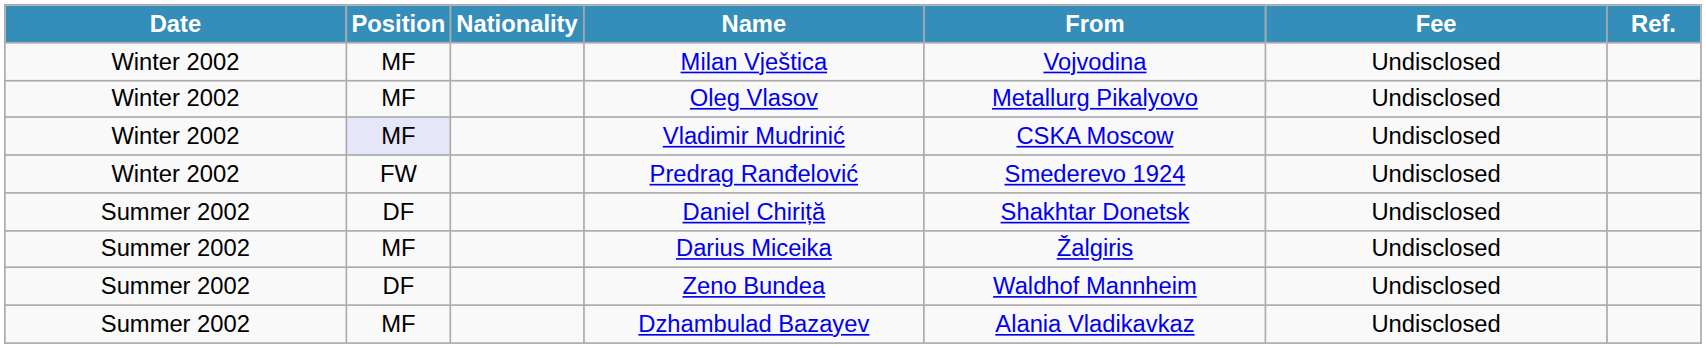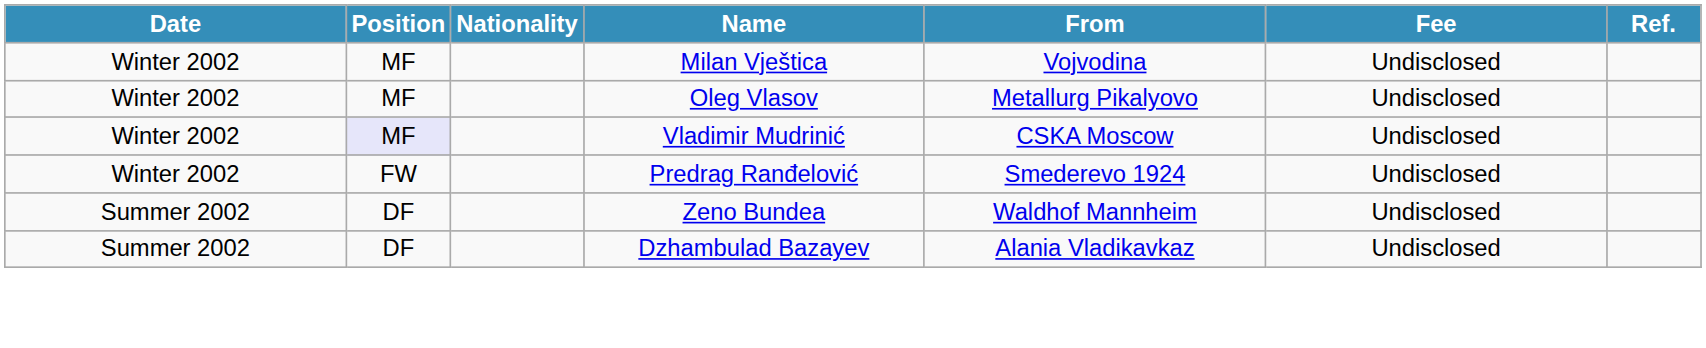 <table class="wikitable"  style="text-align:center; font-size:90%; ">
 <tr>
 <th style="background:#348EB9; color:white; width:200px;">Date</th>
 <th style="background:#348EB9; color:white; width:50px;">Position</th>
 <th style="background:#348EB9; color:white; width:50px;">Nationality</th>
 <th style="background:#348EB9; color:white; width:200px;">Name</th>
 <th style="background:#348EB9; color:white; width:200px;">From</th>
 <th style="background:#348EB9; color:white; width:200px;">Fee</th>
 <th style="background:#348EB9; color:white; width:50px;">Ref.</th>
 </tr>
 <tr>
 <td>Winter 2002</td>
 <td>MF</td>
 <td></td>
 <td><a href='#'>Milan Vještica</a></td>
 <td><a href='#'>Vojvodina</a></td>
 <td>Undisclosed</td>
 <td></td>
 </tr>
 <tr>
 <td>Winter 2002</td>
 <td>MF</td>
 <td></td>
 <td><a href='#'>Oleg Vlasov</a></td>
 <td><a href='#'>Metallurg Pikalyovo</a></td>
 <td>Undisclosed</td>
 <td></td>
 </tr>
 <tr>
 <td>Winter 2002</td>
 <td style="background: lavender;">MF</td>
 <td></td>
 <td><a href='#'>Vladimir Mudrinić</a></td>
 <td><a href='#'>CSKA Moscow</a></td>
 <td>Undisclosed</td>
 <td></td>
 </tr>
 <tr>
 <td>Winter 2002</td>
 <td>FW</td>
 <td></td>
 <td><a href='#'>Predrag Ranđelović</a></td>
 <td><a href='#'>Smederevo 1924</a></td>
 <td>Undisclosed</td>
 <td></td>
 </tr>
 <tr>
 <td>Summer 2002</td>
 <td>DF</td>
 <td></td>
-<td><a href='#'>Daniel Chiriță</a></td>
-<td><a href='#'>Shakhtar Donetsk</a></td>
-<td>Undisclosed</td>
-<td></td>
-</tr>
-<tr>
-<td>Summer 2002</td>
-<td>MF</td>
-<td></td>
-<td><a href='#'>Darius Miceika</a></td>
-<td><a href='#'>Žalgiris</a></td>
+<td><a href='#'>Zeno Bundea</a></td>
+<td><a href='#'>Waldhof Mannheim</a></td>
 <td>Undisclosed</td>
 <td></td>
 </tr>
 <tr>
 <td>Summer 2002</td>
 <td>DF</td>
 <td></td>
-<td><a href='#'>Zeno Bundea</a></td>
-<td><a href='#'>Waldhof Mannheim</a></td>
-<td>Undisclosed</td>
-<td></td>
-</tr>
-<tr>
-<td>Summer 2002</td>
-<td>MF</td>
-<td></td>
 <td><a href='#'>Dzhambulad Bazayev</a></td>
 <td><a href='#'>Alania Vladikavkaz</a></td>
 <td>Undisclosed</td>
 <td></td>
 </tr>
 </table>
